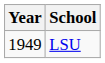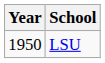 <table class="wikitable">
 <tr>
 <th>Year</th>
 <th>School</th>
 </tr>
 <tr>
-<td>1949</td>
+<td>1950</td>
 <td><a href='#'>LSU</a></td>
 </tr>
 </table>
